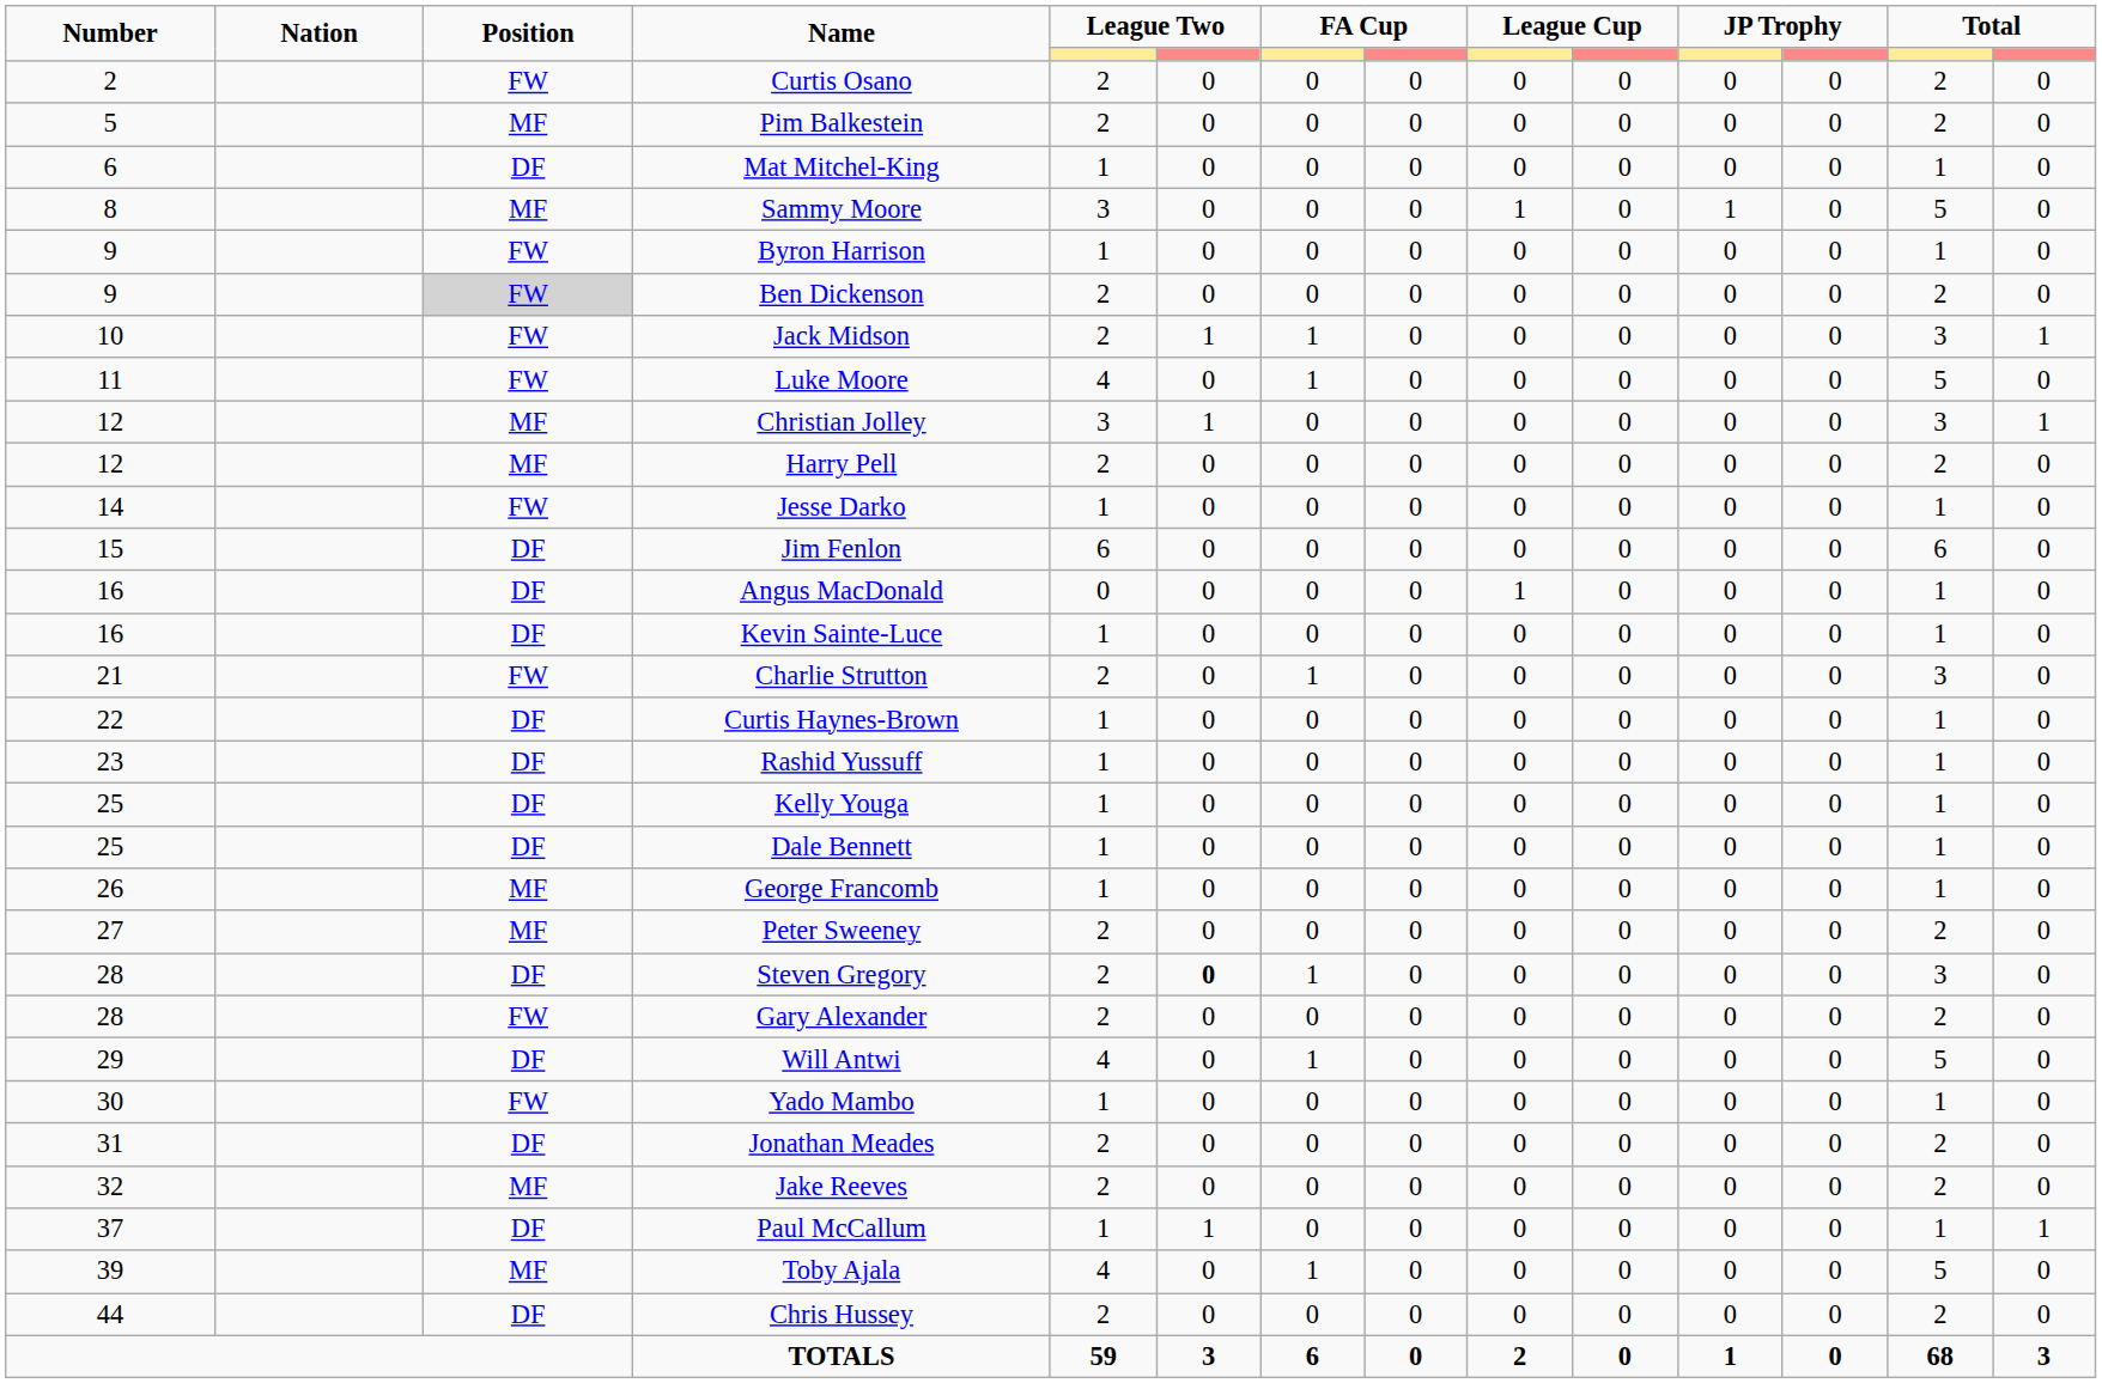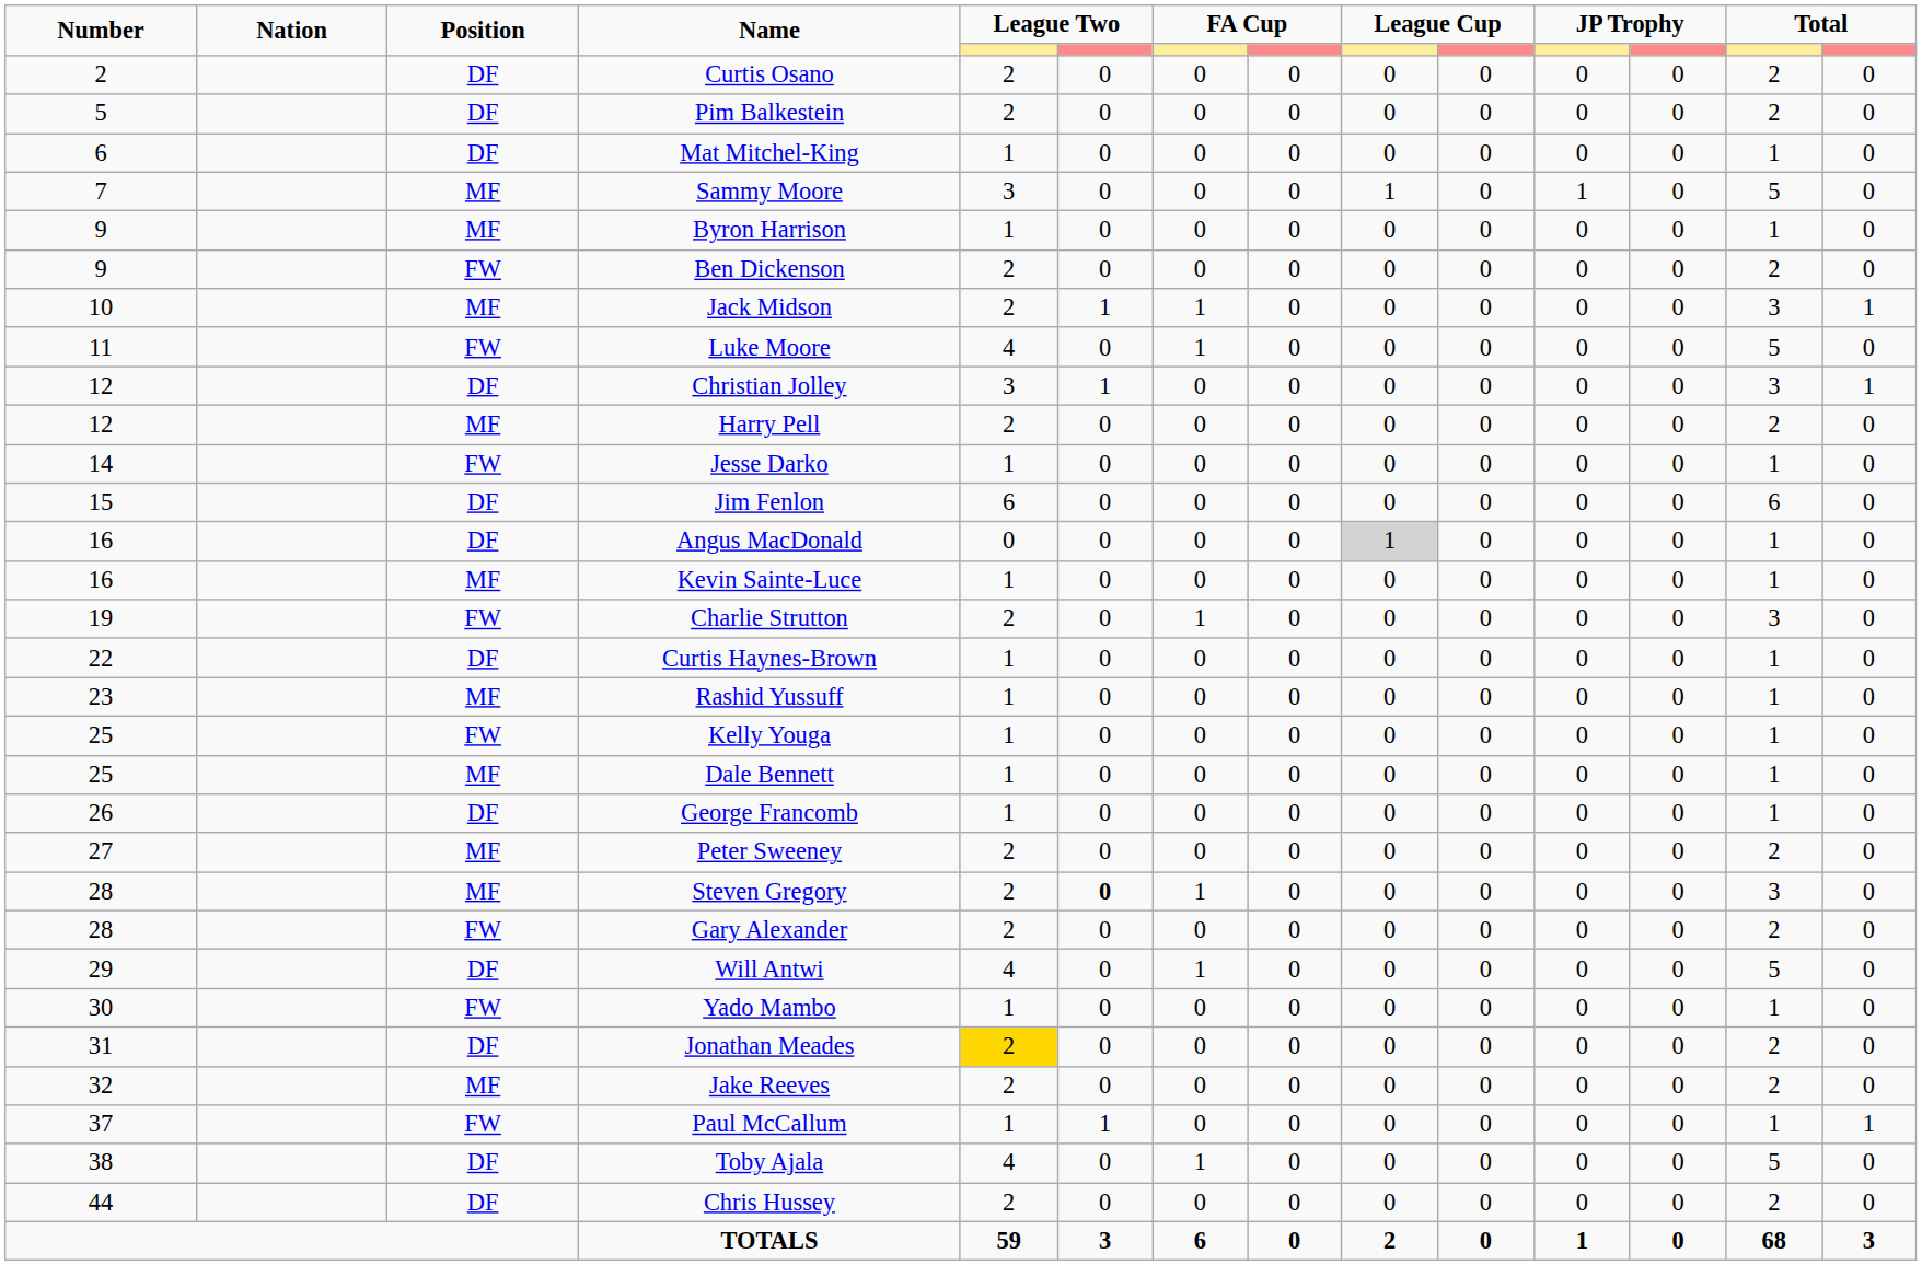 <table class="wikitable" style="text-align:center;">
 <tr style="text-align:center;">
 <td rowspan="2"  style="width:10%; "><strong>Number</strong></td>
 <td rowspan="2"  style="width:10%; "><strong>Nation</strong></td>
 <td rowspan="2"  style="width:10%; "><strong>Position</strong></td>
 <td rowspan="2"  style="width:20%; "><strong>Name</strong></td>
 <td colspan="2"><strong>League Two</strong></td>
 <td colspan="2"><strong>FA Cup</strong></td>
 <td colspan="2"><strong>League Cup</strong></td>
 <td colspan="2"><strong>JP Trophy</strong></td>
 <td colspan="2"><strong>Total</strong></td>
 </tr>
 <tr>
 <th style="width:60px; background:#fe9;"></th>
 <th style="width:60px; background:#ff8888;"></th>
 <th style="width:60px; background:#fe9;"></th>
 <th style="width:60px; background:#ff8888;"></th>
 <th style="width:60px; background:#fe9;"></th>
 <th style="width:60px; background:#ff8888;"></th>
 <th style="width:60px; background:#fe9;"></th>
 <th style="width:60px; background:#ff8888;"></th>
 <th style="width:60px; background:#fe9;"></th>
 <th style="width:60px; background:#ff8888;"></th>
 </tr>
 <tr>
 <td>2</td>
 <td></td>
-<td><a href='#'>FW</a></td>
+<td><a href='#'>DF</a></td>
 <td><a href='#'>Curtis Osano</a></td>
 <td>2</td>
 <td>0</td>
 <td>0</td>
 <td>0</td>
 <td>0</td>
 <td>0</td>
 <td>0</td>
 <td>0</td>
 <td>2</td>
 <td>0</td>
 </tr>
 <tr>
 <td>5</td>
 <td></td>
-<td><a href='#'>MF</a></td>
+<td><a href='#'>DF</a></td>
 <td><a href='#'>Pim Balkestein</a></td>
 <td>2</td>
 <td>0</td>
 <td>0</td>
 <td>0</td>
 <td>0</td>
 <td>0</td>
 <td>0</td>
 <td>0</td>
 <td>2</td>
 <td>0</td>
 </tr>
 <tr>
 <td>6</td>
 <td></td>
 <td><a href='#'>DF</a></td>
 <td><a href='#'>Mat Mitchel-King</a></td>
 <td>1</td>
 <td>0</td>
 <td>0</td>
 <td>0</td>
 <td>0</td>
 <td>0</td>
 <td>0</td>
 <td>0</td>
 <td>1</td>
 <td>0</td>
 </tr>
 <tr>
-<td>8</td>
+<td>7</td>
 <td></td>
 <td><a href='#'>MF</a></td>
 <td><a href='#'>Sammy Moore</a></td>
 <td>3</td>
 <td>0</td>
 <td>0</td>
 <td>0</td>
 <td>1</td>
 <td>0</td>
 <td>1</td>
 <td>0</td>
 <td>5</td>
 <td>0</td>
 </tr>
 <tr>
 <td>9</td>
 <td></td>
-<td><a href='#'>FW</a></td>
+<td><a href='#'>MF</a></td>
 <td><a href='#'>Byron Harrison</a></td>
 <td>1</td>
 <td>0</td>
 <td>0</td>
 <td>0</td>
 <td>0</td>
 <td>0</td>
 <td>0</td>
 <td>0</td>
 <td>1</td>
 <td>0</td>
 </tr>
 <tr>
 <td>9</td>
 <td></td>
-<td style="background: lightgrey;"><a href='#'>FW</a></td>
+<td><a href='#'>FW</a></td>
 <td><a href='#'>Ben Dickenson</a></td>
 <td>2</td>
 <td>0</td>
 <td>0</td>
 <td>0</td>
 <td>0</td>
 <td>0</td>
 <td>0</td>
 <td>0</td>
 <td>2</td>
 <td>0</td>
 </tr>
 <tr>
 <td>10</td>
 <td></td>
-<td><a href='#'>FW</a></td>
+<td><a href='#'>MF</a></td>
 <td><a href='#'>Jack Midson</a></td>
 <td>2</td>
 <td>1</td>
 <td>1</td>
 <td>0</td>
 <td>0</td>
 <td>0</td>
 <td>0</td>
 <td>0</td>
 <td>3</td>
 <td>1</td>
 </tr>
 <tr>
 <td>11</td>
 <td></td>
 <td><a href='#'>FW</a></td>
 <td><a href='#'>Luke Moore</a></td>
 <td>4</td>
 <td>0</td>
 <td>1</td>
 <td>0</td>
 <td>0</td>
 <td>0</td>
 <td>0</td>
 <td>0</td>
 <td>5</td>
 <td>0</td>
 </tr>
 <tr>
 <td>12</td>
 <td></td>
-<td><a href='#'>MF</a></td>
+<td><a href='#'>DF</a></td>
 <td><a href='#'>Christian Jolley</a></td>
 <td>3</td>
 <td>1</td>
 <td>0</td>
 <td>0</td>
 <td>0</td>
 <td>0</td>
 <td>0</td>
 <td>0</td>
 <td>3</td>
 <td>1</td>
 </tr>
 <tr>
 <td>12</td>
 <td></td>
 <td><a href='#'>MF</a></td>
 <td><a href='#'>Harry Pell</a></td>
 <td>2</td>
 <td>0</td>
 <td>0</td>
 <td>0</td>
 <td>0</td>
 <td>0</td>
 <td>0</td>
 <td>0</td>
 <td>2</td>
 <td>0</td>
 </tr>
 <tr>
 <td>14</td>
 <td></td>
 <td><a href='#'>FW</a></td>
 <td><a href='#'>Jesse Darko</a></td>
 <td>1</td>
 <td>0</td>
 <td>0</td>
 <td>0</td>
 <td>0</td>
 <td>0</td>
 <td>0</td>
 <td>0</td>
 <td>1</td>
 <td>0</td>
 </tr>
 <tr>
 <td>15</td>
 <td></td>
 <td><a href='#'>DF</a></td>
 <td><a href='#'>Jim Fenlon</a></td>
 <td>6</td>
 <td>0</td>
 <td>0</td>
 <td>0</td>
 <td>0</td>
 <td>0</td>
 <td>0</td>
 <td>0</td>
 <td>6</td>
 <td>0</td>
 </tr>
 <tr>
 <td>16</td>
 <td></td>
 <td><a href='#'>DF</a></td>
 <td><a href='#'>Angus MacDonald</a></td>
 <td>0</td>
 <td>0</td>
 <td>0</td>
 <td>0</td>
-<td>1</td>
+<td style="background: lightgrey;">1</td>
 <td>0</td>
 <td>0</td>
 <td>0</td>
 <td>1</td>
 <td>0</td>
 </tr>
 <tr>
 <td>16</td>
 <td></td>
-<td><a href='#'>DF</a></td>
+<td><a href='#'>MF</a></td>
 <td><a href='#'>Kevin Sainte-Luce</a></td>
 <td>1</td>
 <td>0</td>
 <td>0</td>
 <td>0</td>
 <td>0</td>
 <td>0</td>
 <td>0</td>
 <td>0</td>
 <td>1</td>
 <td>0</td>
 </tr>
 <tr>
-<td>21</td>
+<td>19</td>
 <td></td>
 <td><a href='#'>FW</a></td>
 <td><a href='#'>Charlie Strutton</a></td>
 <td>2</td>
 <td>0</td>
 <td>1</td>
 <td>0</td>
 <td>0</td>
 <td>0</td>
 <td>0</td>
 <td>0</td>
 <td>3</td>
 <td>0</td>
 </tr>
 <tr>
 <td>22</td>
 <td></td>
 <td><a href='#'>DF</a></td>
 <td><a href='#'>Curtis Haynes-Brown</a></td>
 <td>1</td>
 <td>0</td>
 <td>0</td>
 <td>0</td>
 <td>0</td>
 <td>0</td>
 <td>0</td>
 <td>0</td>
 <td>1</td>
 <td>0</td>
 </tr>
 <tr>
 <td>23</td>
 <td></td>
-<td><a href='#'>DF</a></td>
+<td><a href='#'>MF</a></td>
 <td><a href='#'>Rashid Yussuff</a></td>
 <td>1</td>
 <td>0</td>
 <td>0</td>
 <td>0</td>
 <td>0</td>
 <td>0</td>
 <td>0</td>
 <td>0</td>
 <td>1</td>
 <td>0</td>
 </tr>
 <tr>
 <td>25</td>
 <td></td>
-<td><a href='#'>DF</a></td>
+<td><a href='#'>FW</a></td>
 <td><a href='#'>Kelly Youga</a></td>
 <td>1</td>
 <td>0</td>
 <td>0</td>
 <td>0</td>
 <td>0</td>
 <td>0</td>
 <td>0</td>
 <td>0</td>
 <td>1</td>
 <td>0</td>
 </tr>
 <tr>
 <td>25</td>
 <td></td>
-<td><a href='#'>DF</a></td>
+<td><a href='#'>MF</a></td>
 <td><a href='#'>Dale Bennett</a></td>
 <td>1</td>
 <td>0</td>
 <td>0</td>
 <td>0</td>
 <td>0</td>
 <td>0</td>
 <td>0</td>
 <td>0</td>
 <td>1</td>
 <td>0</td>
 </tr>
 <tr>
 <td>26</td>
 <td></td>
-<td><a href='#'>MF</a></td>
+<td><a href='#'>DF</a></td>
 <td><a href='#'>George Francomb</a></td>
 <td>1</td>
 <td>0</td>
 <td>0</td>
 <td>0</td>
 <td>0</td>
 <td>0</td>
 <td>0</td>
 <td>0</td>
 <td>1</td>
 <td>0</td>
 </tr>
 <tr>
 <td>27</td>
 <td></td>
 <td><a href='#'>MF</a></td>
 <td><a href='#'>Peter Sweeney</a></td>
 <td>2</td>
 <td>0</td>
 <td>0</td>
 <td>0</td>
 <td>0</td>
 <td>0</td>
 <td>0</td>
 <td>0</td>
 <td>2</td>
 <td>0</td>
 </tr>
 <tr>
 <td>28</td>
 <td></td>
-<td><a href='#'>DF</a></td>
+<td><a href='#'>MF</a></td>
 <td><a href='#'>Steven Gregory</a></td>
 <td>2</td>
 <td><strong>0</strong></td>
 <td>1</td>
 <td>0</td>
 <td>0</td>
 <td>0</td>
 <td>0</td>
 <td>0</td>
 <td>3</td>
 <td>0</td>
 </tr>
 <tr>
 <td>28</td>
 <td></td>
 <td><a href='#'>FW</a></td>
 <td><a href='#'>Gary Alexander</a></td>
 <td>2</td>
 <td>0</td>
 <td>0</td>
 <td>0</td>
 <td>0</td>
 <td>0</td>
 <td>0</td>
 <td>0</td>
 <td>2</td>
 <td>0</td>
 </tr>
 <tr>
 <td>29</td>
 <td></td>
 <td><a href='#'>DF</a></td>
 <td><a href='#'>Will Antwi</a></td>
 <td>4</td>
 <td>0</td>
 <td>1</td>
 <td>0</td>
 <td>0</td>
 <td>0</td>
 <td>0</td>
 <td>0</td>
 <td>5</td>
 <td>0</td>
 </tr>
 <tr>
 <td>30</td>
 <td></td>
 <td><a href='#'>FW</a></td>
 <td><a href='#'>Yado Mambo</a></td>
 <td>1</td>
 <td>0</td>
 <td>0</td>
 <td>0</td>
 <td>0</td>
 <td>0</td>
 <td>0</td>
 <td>0</td>
 <td>1</td>
 <td>0</td>
 </tr>
 <tr>
 <td>31</td>
 <td></td>
 <td><a href='#'>DF</a></td>
 <td><a href='#'>Jonathan Meades</a></td>
-<td>2</td>
+<td style="background: gold;">2</td>
 <td>0</td>
 <td>0</td>
 <td>0</td>
 <td>0</td>
 <td>0</td>
 <td>0</td>
 <td>0</td>
 <td>2</td>
 <td>0</td>
 </tr>
 <tr>
 <td>32</td>
 <td></td>
 <td><a href='#'>MF</a></td>
 <td><a href='#'>Jake Reeves</a></td>
 <td>2</td>
 <td>0</td>
 <td>0</td>
 <td>0</td>
 <td>0</td>
 <td>0</td>
 <td>0</td>
 <td>0</td>
 <td>2</td>
 <td>0</td>
 </tr>
 <tr>
 <td>37</td>
 <td></td>
-<td><a href='#'>DF</a></td>
+<td><a href='#'>FW</a></td>
 <td><a href='#'>Paul McCallum</a></td>
 <td>1</td>
 <td>1</td>
 <td>0</td>
 <td>0</td>
 <td>0</td>
 <td>0</td>
 <td>0</td>
 <td>0</td>
 <td>1</td>
 <td>1</td>
 </tr>
 <tr>
-<td>39</td>
+<td>38</td>
 <td></td>
-<td><a href='#'>MF</a></td>
+<td><a href='#'>DF</a></td>
 <td><a href='#'>Toby Ajala</a></td>
 <td>4</td>
 <td>0</td>
 <td>1</td>
 <td>0</td>
 <td>0</td>
 <td>0</td>
 <td>0</td>
 <td>0</td>
 <td>5</td>
 <td>0</td>
 </tr>
 <tr>
 <td>44</td>
 <td></td>
 <td><a href='#'>DF</a></td>
 <td><a href='#'>Chris Hussey</a></td>
 <td>2</td>
 <td>0</td>
 <td>0</td>
 <td>0</td>
 <td>0</td>
 <td>0</td>
 <td>0</td>
 <td>0</td>
 <td>2</td>
 <td>0</td>
 </tr>
 <tr>
 <td colspan="3"></td>
 <td><strong>TOTALS</strong></td>
 <td><strong>59</strong></td>
 <td><strong>3</strong></td>
 <td><strong>6</strong></td>
 <td><strong>0</strong></td>
 <td><strong>2</strong></td>
 <td><strong>0</strong></td>
 <td><strong>1</strong></td>
 <td><strong>0</strong></td>
 <td><strong>68</strong></td>
 <td><strong>3</strong></td>
 </tr>
 </table>
